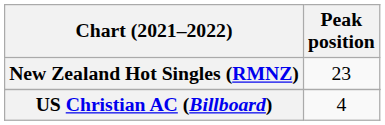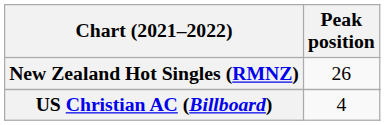 <table class="wikitable sortable plainrowheaders" style="text-align:center">
 <tr>
 <th scope="col">Chart (2021–2022)</th>
 <th scope="col">Peak<br>position</th>
 </tr>
 <tr>
 <th scope="row">New Zealand Hot Singles (<a href='#'>RMNZ</a>)</th>
-<td>23</td>
+<td>26</td>
 </tr>
 <tr>
 </tr>
 <tr>
 </tr>
 <tr>
 <th scope="row">US <a href='#'>Christian AC</a> (<em><a href='#'>Billboard</a></em>)</th>
 <td>4</td>
 </tr>
 </table>
